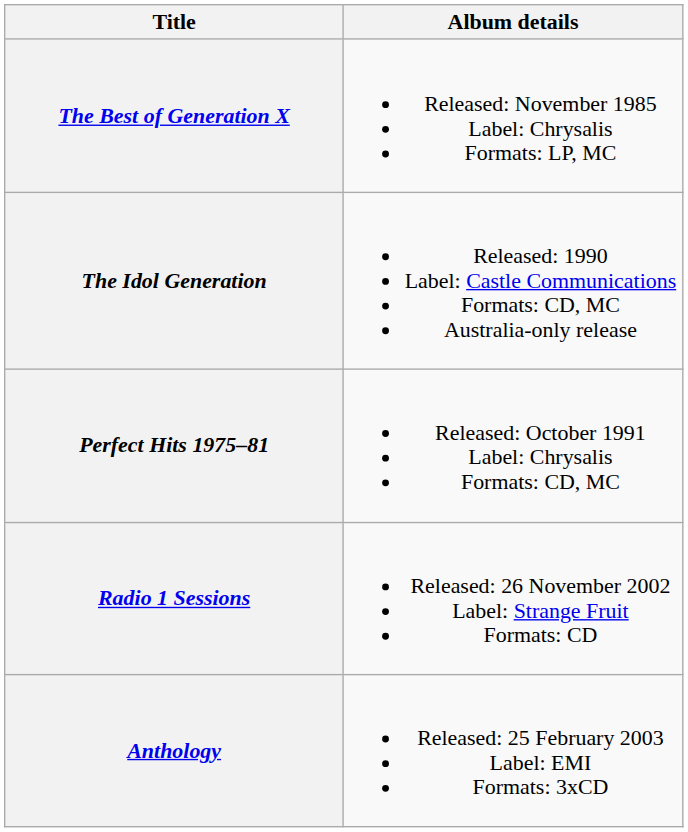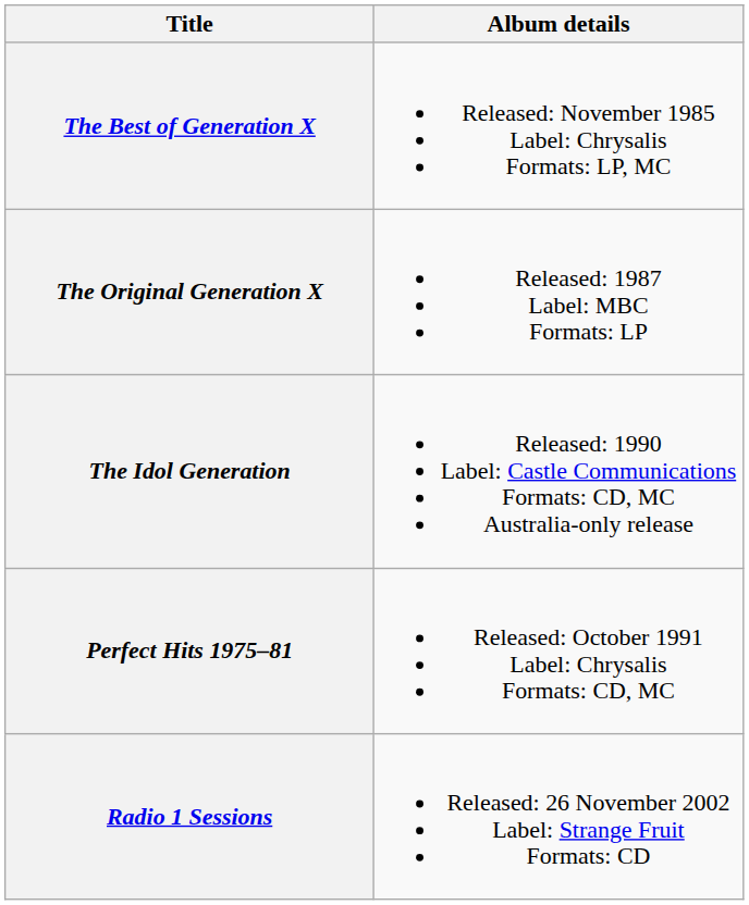 <table class="wikitable plainrowheaders" style="text-align:center;">
 <tr>
 <th scope="col" style="width:15em;">Title</th>
 <th scope="col" style="width:15em;">Album details</th>
 </tr>
 <tr>
 <th scope="row"><em><a href='#'>The Best of Generation X</a></em></th>
 <td><br><ul><li>Released: November 1985</li><li>Label: Chrysalis</li><li>Formats: LP, MC</li></ul></td>
+</tr>
+<tr>
+<th scope="row"><em>The Original Generation X</em></th>
+<td><br><ul><li>Released: 1987</li><li>Label: MBC</li><li>Formats: LP</li></ul></td>
 </tr>
 <tr>
 <th scope="row"><em>The Idol Generation</em></th>
 <td><br><ul><li>Released: 1990</li><li>Label: <a href='#'>Castle Communications</a></li><li>Formats: CD, MC</li><li>Australia-only release</li></ul></td>
 </tr>
 <tr>
 <th scope="row"><em>Perfect Hits 1975–81</em></th>
 <td><br><ul><li>Released: October 1991</li><li>Label: Chrysalis</li><li>Formats: CD, MC</li></ul></td>
 </tr>
 <tr>
 <th scope="row"><em><a href='#'>Radio 1 Sessions</a></em></th>
 <td><br><ul><li>Released: 26 November 2002</li><li>Label: <a href='#'>Strange Fruit</a></li><li>Formats: CD</li></ul></td>
 </tr>
-<tr>
-<th scope="row"><em><a href='#'>Anthology</a></em></th>
-<td><br><ul><li>Released: 25 February 2003</li><li>Label: EMI</li><li>Formats: 3xCD</li></ul></td>
-</tr>
 </table>
